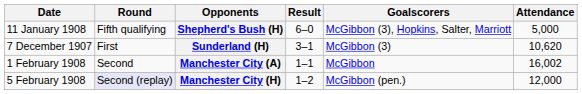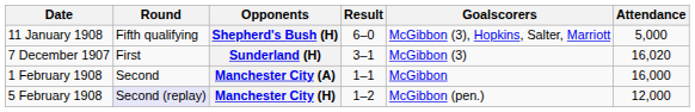 <table class="wikitable plainrowheaders sortable">
 <tr>
 <th scope=col>Date</th>
 <th scope=col>Round</th>
 <th scope=col>Opponents</th>
 <th scope=col>Result</th>
 <th scope=col class=unsortable>Goalscorers</th>
 <th scope=col>Attendance</th>
 </tr>
 <tr>
 <td>11 January 1908</td>
 <td>Fifth qualifying</td>
 <th scope=row><a href='#'>Shepherd's Bush</a> (H)</th>
 <td align=center>6–0</td>
 <td><a href='#'>McGibbon</a> (3), <a href='#'>Hopkins</a>, Salter, <a href='#'>Marriott</a></td>
 <td align=center>5,000</td>
 </tr>
 <tr>
 <td>7 December 1907</td>
 <td>First</td>
 <th scope=row><a href='#'>Sunderland</a> (H)</th>
 <td align=center>3–1</td>
 <td><a href='#'>McGibbon</a> (3)</td>
-<td align=center>10,620</td>
+<td align=center>16,020</td>
 </tr>
 <tr>
 <td>1 February 1908</td>
 <td>Second</td>
 <th scope=row><a href='#'>Manchester City</a> (A)</th>
 <td align=center>1–1</td>
 <td><a href='#'>McGibbon</a></td>
-<td align=center>16,002</td>
+<td align=center>16,000</td>
 </tr>
 <tr>
 <td>5 February 1908</td>
 <td style="background: lavender;">Second (replay)</td>
 <th scope=row><a href='#'>Manchester City</a> (H)</th>
 <td align=center>1–2</td>
 <td><a href='#'>McGibbon</a> (pen.)</td>
 <td align=center>12,000</td>
 </tr>
 </table>
